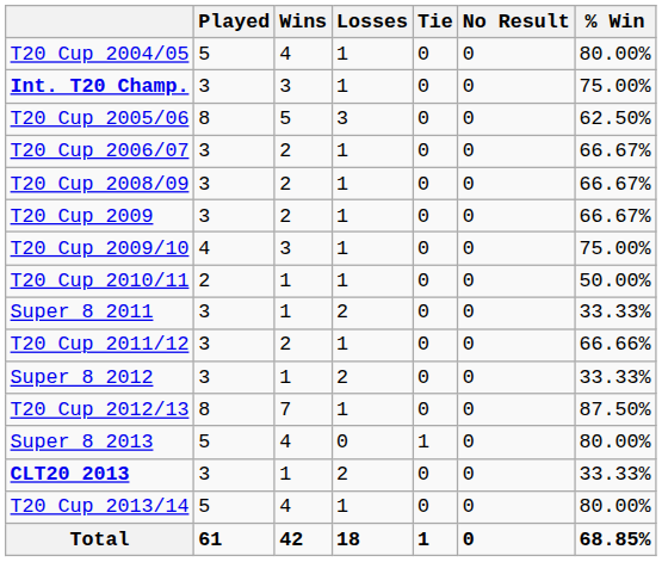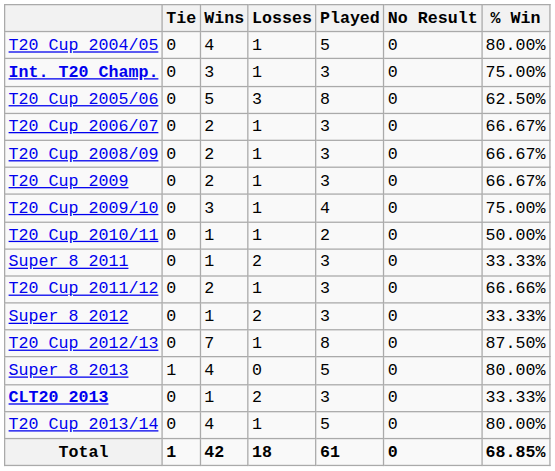 <table class="wikitable">
 <tr>
 <th></th>
-<th>Played</th>
+<th>Tie</th>
 <th>Wins</th>
 <th>Losses</th>
-<th>Tie</th>
+<th>Played</th>
 <th>No Result</th>
 <th>% Win</th>
 </tr>
 <tr>
 <td> <a href='#'>T20 Cup 2004/05</a></td>
-<td>5</td>
+<td>0</td>
 <td>4</td>
 <td>1</td>
-<td>0</td>
+<td>5</td>
 <td>0</td>
 <td>80.00%</td>
 </tr>
 <tr>
 <td> <strong><a href='#'>Int. T20 Champ.</a></strong></td>
-<td>3</td>
+<td>0</td>
 <td>3</td>
 <td>1</td>
-<td>0</td>
+<td>3</td>
 <td>0</td>
 <td>75.00%</td>
 </tr>
 <tr>
 <td> <a href='#'>T20 Cup 2005/06</a></td>
-<td>8</td>
+<td>0</td>
 <td>5</td>
 <td>3</td>
-<td>0</td>
+<td>8</td>
 <td>0</td>
 <td>62.50%</td>
 </tr>
 <tr>
 <td> <a href='#'>T20 Cup 2006/07</a></td>
-<td>3</td>
+<td>0</td>
 <td>2</td>
 <td>1</td>
-<td>0</td>
+<td>3</td>
 <td>0</td>
 <td>66.67%</td>
 </tr>
 <tr>
 <td> <a href='#'>T20 Cup 2008/09</a></td>
-<td>3</td>
+<td>0</td>
 <td>2</td>
 <td>1</td>
-<td>0</td>
+<td>3</td>
 <td>0</td>
 <td>66.67%</td>
 </tr>
 <tr>
 <td> <a href='#'>T20 Cup 2009</a></td>
-<td>3</td>
+<td>0</td>
 <td>2</td>
 <td>1</td>
-<td>0</td>
+<td>3</td>
 <td>0</td>
 <td>66.67%</td>
 </tr>
 <tr>
 <td> <a href='#'>T20 Cup 2009/10</a></td>
-<td>4</td>
+<td>0</td>
 <td>3</td>
 <td>1</td>
-<td>0</td>
+<td>4</td>
 <td>0</td>
 <td>75.00%</td>
 </tr>
 <tr>
 <td> <a href='#'>T20 Cup 2010/11</a></td>
-<td>2</td>
+<td>0</td>
 <td>1</td>
 <td>1</td>
-<td>0</td>
+<td>2</td>
 <td>0</td>
 <td>50.00%</td>
 </tr>
 <tr>
 <td> <a href='#'>Super 8 2011</a></td>
-<td>3</td>
+<td>0</td>
 <td>1</td>
 <td>2</td>
-<td>0</td>
+<td>3</td>
 <td>0</td>
 <td>33.33%</td>
 </tr>
 <tr>
 <td> <a href='#'>T20 Cup 2011/12</a></td>
-<td>3</td>
+<td>0</td>
 <td>2</td>
 <td>1</td>
-<td>0</td>
+<td>3</td>
 <td>0</td>
 <td>66.66%</td>
 </tr>
 <tr>
 <td> <a href='#'>Super 8 2012</a></td>
-<td>3</td>
+<td>0</td>
 <td>1</td>
 <td>2</td>
-<td>0</td>
+<td>3</td>
 <td>0</td>
 <td>33.33%</td>
 </tr>
 <tr>
 <td> <a href='#'>T20 Cup 2012/13</a></td>
-<td>8</td>
+<td>0</td>
 <td>7</td>
 <td>1</td>
-<td>0</td>
+<td>8</td>
 <td>0</td>
 <td>87.50%</td>
 </tr>
 <tr>
 <td> <a href='#'>Super 8 2013</a></td>
-<td>5</td>
+<td>1</td>
 <td>4</td>
 <td>0</td>
-<td>1</td>
+<td>5</td>
 <td>0</td>
 <td>80.00%</td>
 </tr>
 <tr>
 <td>   <strong><a href='#'>CLT20 2013</a></strong></td>
-<td>3</td>
+<td>0</td>
 <td>1</td>
 <td>2</td>
-<td>0</td>
+<td>3</td>
 <td>0</td>
 <td>33.33%</td>
 </tr>
 <tr>
 <td> <a href='#'>T20 Cup 2013/14</a></td>
-<td>5</td>
+<td>0</td>
 <td>4</td>
 <td>1</td>
-<td>0</td>
+<td>5</td>
 <td>0</td>
 <td>80.00%</td>
 </tr>
 <tr>
 <th>Total</th>
-<td><strong>61</strong></td>
+<td><strong>1</strong></td>
 <td><strong>42</strong></td>
 <td><strong>18</strong></td>
-<td><strong>1</strong></td>
+<td><strong>61</strong></td>
 <td><strong>0</strong></td>
 <td><strong>68.85%</strong></td>
 </tr>
 </table>
